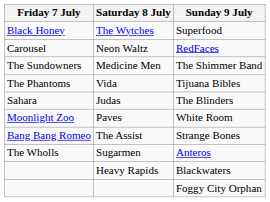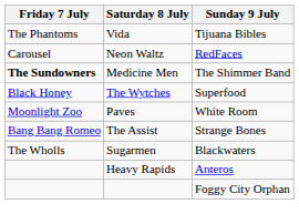 <table class="wikitable">
 <tr>
 <th>Friday 7 July</th>
 <th>Saturday 8 July</th>
 <th>Sunday 9 July</th>
 </tr>
 <tr>
-<td><a href='#'>Black Honey</a></td>
-<td><a href='#'>The Wytches</a></td>
-<td>Superfood</td>
+<td>The Phantoms</td>
+<td>Vida</td>
+<td>Tijuana Bibles</td>
 </tr>
 <tr>
 <td>Carousel</td>
 <td>Neon Waltz</td>
 <td><a href='#'>RedFaces</a></td>
 </tr>
 <tr>
-<td>The Sundowners</td>
+<td><strong>The Sundowners</strong></td>
 <td>Medicine Men</td>
 <td>The Shimmer Band</td>
 </tr>
 <tr>
-<td>The Phantoms</td>
-<td>Vida</td>
-<td>Tijuana Bibles</td>
-</tr>
-<tr>
-<td>Sahara</td>
-<td>Judas</td>
-<td>The Blinders</td>
+<td><a href='#'>Black Honey</a></td>
+<td><a href='#'>The Wytches</a></td>
+<td>Superfood</td>
 </tr>
 <tr>
 <td><a href='#'>Moonlight Zoo</a></td>
 <td>Paves</td>
 <td>White Room</td>
 </tr>
 <tr>
 <td><a href='#'>Bang Bang Romeo</a></td>
 <td>The Assist</td>
 <td>Strange Bones</td>
 </tr>
 <tr>
 <td>The Wholls</td>
 <td>Sugarmen</td>
-<td><a href='#'>Anteros</a></td>
+<td>Blackwaters</td>
 </tr>
 <tr>
 <td></td>
 <td>Heavy Rapids</td>
-<td>Blackwaters</td>
+<td><a href='#'>Anteros</a></td>
 </tr>
 <tr>
 <td></td>
 <td></td>
 <td>Foggy City Orphan</td>
 </tr>
 </table>
